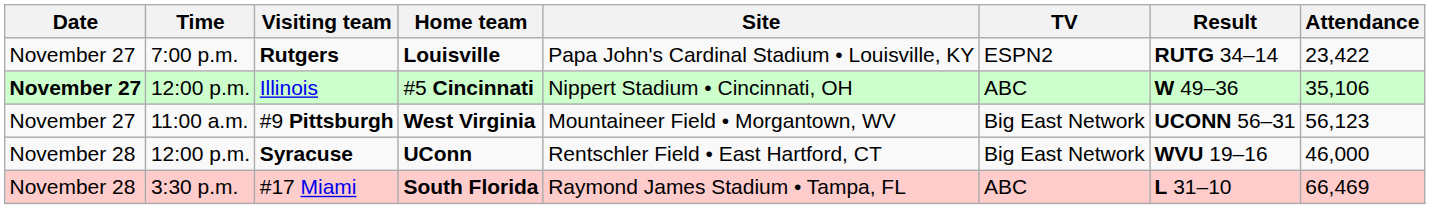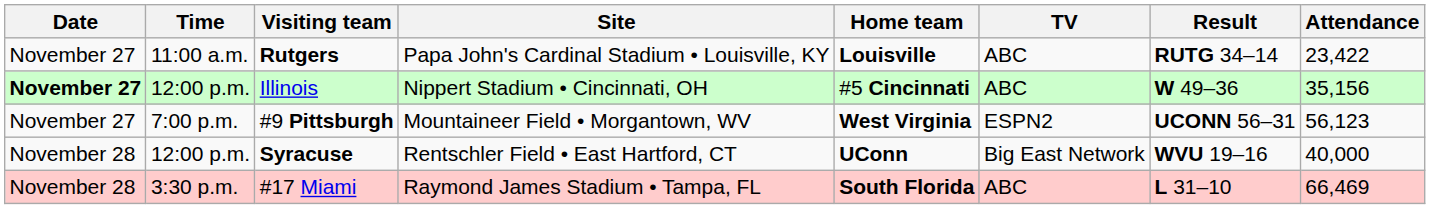 <table class="wikitable" style="font-size:95%;">
 <tr>
 <th>Date</th>
 <th>Time</th>
 <th>Visiting team</th>
+<th>Site</th>
 <th>Home team</th>
-<th>Site</th>
 <th>TV</th>
 <th>Result</th>
 <th>Attendance</th>
 </tr>
 <tr bgcolor=>
 <td>November 27</td>
-<td>7:00 p.m.</td>
+<td>11:00 a.m.</td>
 <td><strong>Rutgers</strong></td>
+<td>Papa John's Cardinal Stadium • Louisville, KY</td>
 <td><strong>Louisville</strong></td>
-<td>Papa John's Cardinal Stadium • Louisville, KY</td>
-<td>ESPN2</td>
+<td>ABC</td>
 <td><strong>RUTG</strong> 34–14</td>
 <td>23,422</td>
 </tr>
 <tr bgcolor=ccffcc>
 <td><strong>November 27</strong></td>
 <td>12:00 p.m.</td>
 <td><a href='#'>Illinois</a></td>
+<td>Nippert Stadium • Cincinnati, OH</td>
 <td>#5 <strong>Cincinnati</strong></td>
-<td>Nippert Stadium • Cincinnati, OH</td>
 <td>ABC</td>
 <td><strong>W</strong> 49–36</td>
-<td>35,106</td>
+<td>35,156</td>
 </tr>
 <tr bgcolor=>
 <td>November 27</td>
-<td>11:00 a.m.</td>
+<td>7:00 p.m.</td>
 <td>#9 <strong>Pittsburgh</strong></td>
+<td>Mountaineer Field • Morgantown, WV</td>
 <td><strong>West Virginia</strong></td>
-<td>Mountaineer Field • Morgantown, WV</td>
-<td>Big East Network</td>
+<td>ESPN2</td>
 <td><strong>UCONN</strong> 56–31</td>
 <td>56,123</td>
 </tr>
 <tr bgcolor=>
 <td>November 28</td>
 <td>12:00 p.m.</td>
 <td><strong>Syracuse</strong></td>
+<td>Rentschler Field • East Hartford, CT</td>
 <td><strong>UConn</strong></td>
-<td>Rentschler Field • East Hartford, CT</td>
 <td>Big East Network</td>
 <td><strong>WVU</strong> 19–16</td>
-<td>46,000</td>
+<td>40,000</td>
 </tr>
 <tr bgcolor=#ffcccc>
 <td>November 28</td>
 <td>3:30 p.m.</td>
 <td>#17 <a href='#'>Miami</a></td>
+<td>Raymond James Stadium • Tampa, FL</td>
 <td><strong>South Florida</strong></td>
-<td>Raymond James Stadium • Tampa, FL</td>
 <td>ABC</td>
 <td><strong>L</strong> 31–10</td>
 <td>66,469</td>
 </tr>
 </table>
